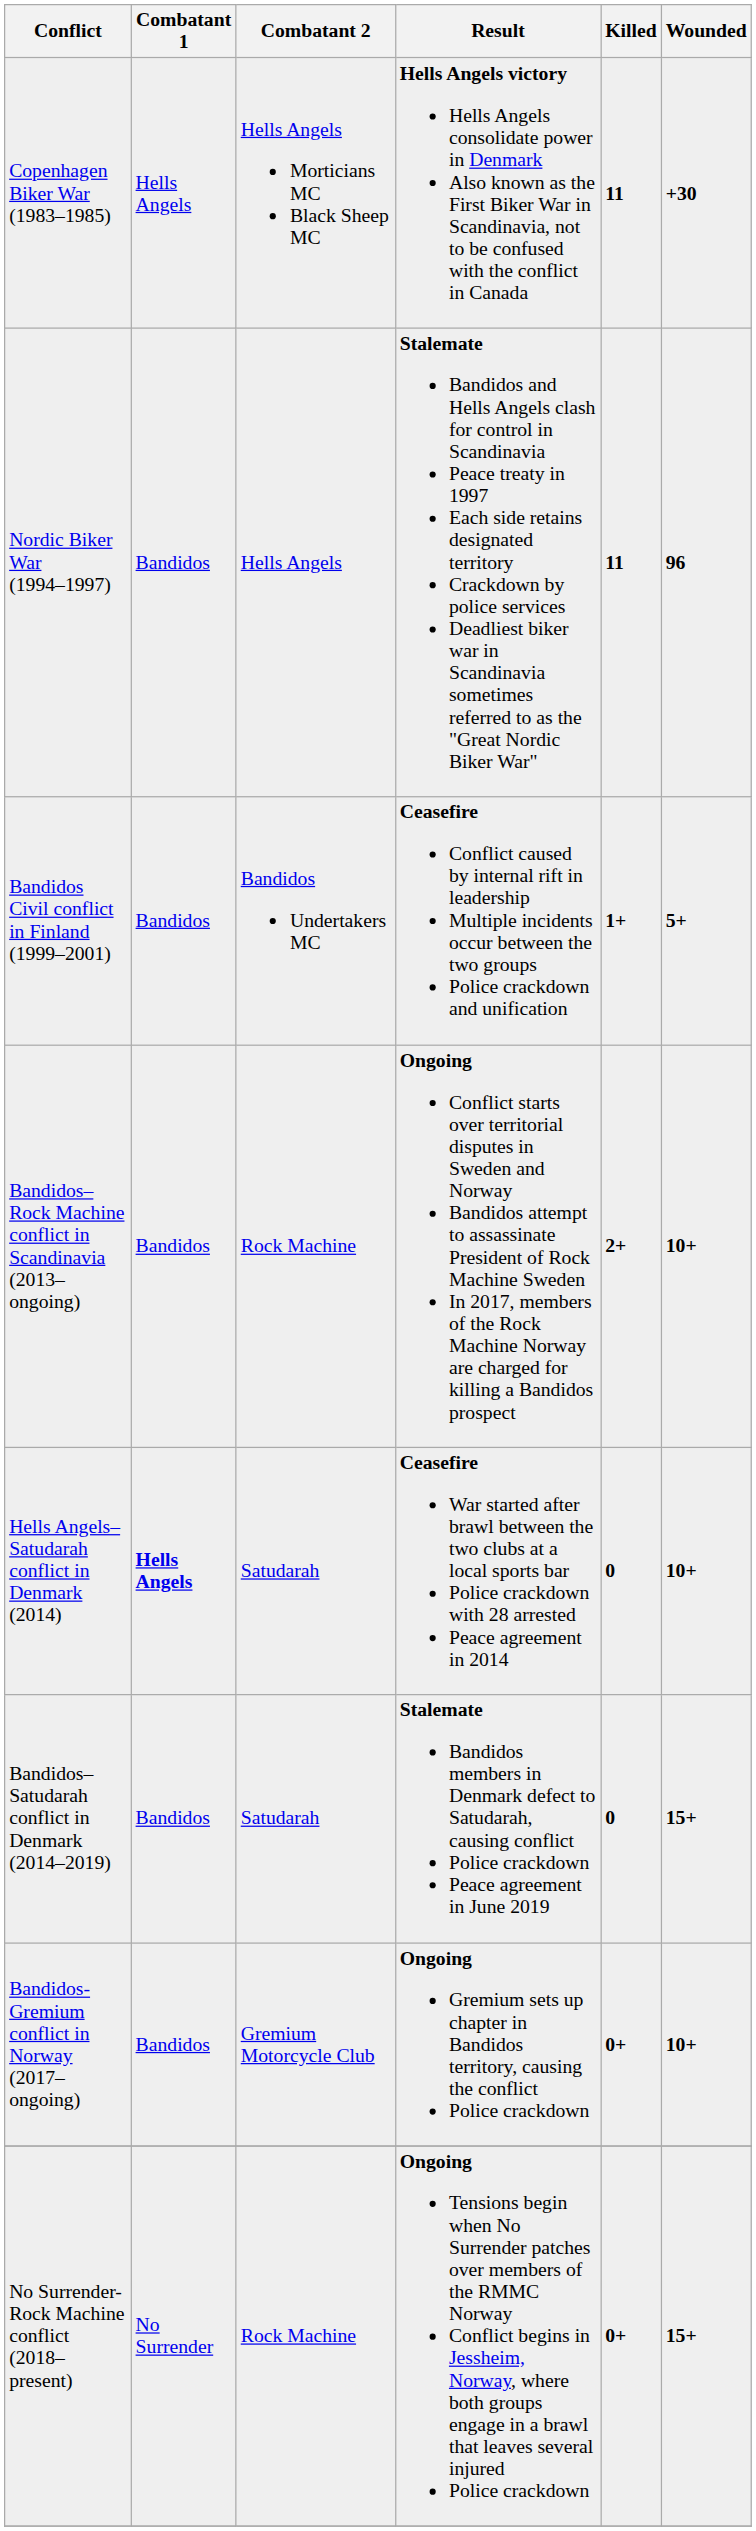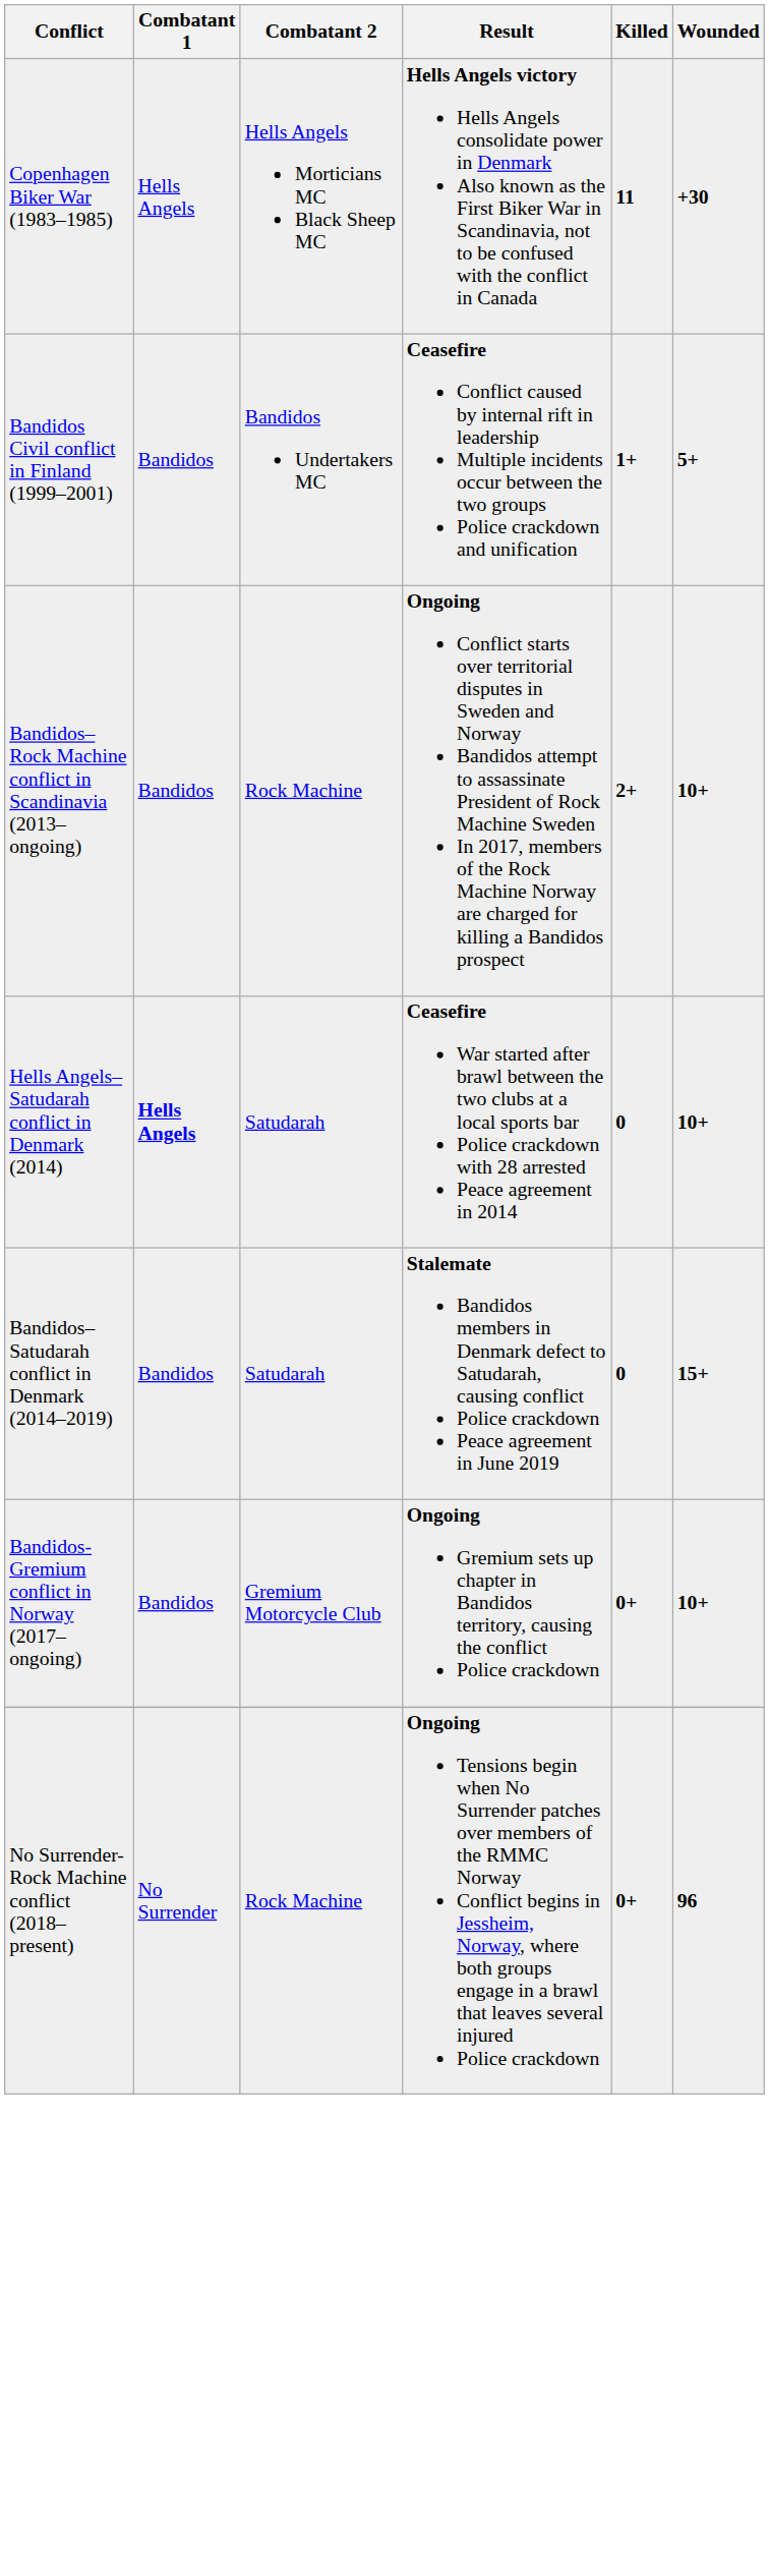 <table class="wikitable" style="background:#efefef;">
 <tr>
 <th>Conflict</th>
 <th>Combatant 1</th>
 <th>Combatant 2</th>
 <th>Result</th>
 <th>Killed</th>
 <th>Wounded</th>
 </tr>
 <tr>
 <td><a href='#'>Copenhagen Biker War</a><br>(1983–1985)</td>
 <td><a href='#'>Hells Angels</a></td>
 <td><a href='#'>Hells Angels</a><br><ul><li>Morticians MC</li><li>Black Sheep MC</li></ul></td>
 <td><strong>Hells Angels victory</strong><br><ul><li>Hells Angels consolidate power in <a href='#'>Denmark</a></li><li>Also known as the First Biker War in Scandinavia, not to be confused with the conflict in Canada</li></ul></td>
 <td><strong>11</strong></td>
 <td><strong>+30</strong></td>
-</tr>
-<tr>
-<td><a href='#'>Nordic Biker War</a><br>(1994–1997)</td>
-<td><a href='#'>Bandidos</a></td>
-<td><a href='#'>Hells Angels</a></td>
-<td><strong>Stalemate</strong><br><ul><li>Bandidos and Hells Angels clash for control in Scandinavia</li><li>Peace treaty in 1997</li><li>Each side retains designated territory</li><li>Crackdown by police services</li><li>Deadliest biker war in Scandinavia sometimes referred to as the "Great Nordic Biker War"</li></ul></td>
-<td><strong>11</strong></td>
-<td><strong>96</strong></td>
 </tr>
 <tr>
 <td><a href='#'>Bandidos Civil conflict in Finland</a><br>(1999–2001)</td>
 <td><a href='#'>Bandidos</a></td>
 <td><a href='#'>Bandidos</a><br><ul><li>Undertakers MC</li></ul></td>
 <td><strong>Ceasefire</strong><br><ul><li>Conflict caused by internal rift in leadership</li><li>Multiple incidents occur between the two groups</li><li>Police crackdown and unification</li></ul></td>
 <td><strong>1+</strong></td>
 <td><strong>5+</strong></td>
 </tr>
 <tr>
 <td><a href='#'>Bandidos–Rock Machine conflict in Scandinavia</a><br>(2013–ongoing)</td>
 <td><a href='#'>Bandidos</a></td>
 <td><a href='#'>Rock Machine</a></td>
 <td><strong>Ongoing</strong><br><ul><li>Conflict starts over territorial disputes in Sweden and Norway</li><li>Bandidos attempt to assassinate President of Rock Machine Sweden</li><li>In 2017, members of the Rock Machine Norway are charged for killing a Bandidos prospect</li></ul></td>
 <td><strong>2+</strong></td>
 <td><strong>10+</strong></td>
 </tr>
 <tr>
 <td><a href='#'>Hells Angels–Satudarah conflict in Denmark</a><br>(2014)</td>
 <td><strong><a href='#'>Hells Angels</a></strong></td>
 <td><a href='#'>Satudarah</a></td>
 <td><strong>Ceasefire</strong><br><ul><li>War started after brawl between the two clubs at a local sports bar</li><li>Police crackdown with 28 arrested</li><li>Peace agreement in 2014</li></ul></td>
 <td><strong>0</strong></td>
 <td><strong>10+</strong></td>
 </tr>
 <tr>
 <td>Bandidos–Satudarah conflict in Denmark<br>(2014–2019)</td>
 <td><a href='#'>Bandidos</a></td>
 <td><a href='#'>Satudarah</a></td>
 <td><strong>Stalemate</strong><br><ul><li>Bandidos members in Denmark defect to Satudarah, causing conflict</li><li>Police crackdown</li><li>Peace agreement in June 2019</li></ul></td>
 <td><strong>0</strong></td>
 <td><strong>15+</strong></td>
 </tr>
 <tr>
 <td><a href='#'>Bandidos-Gremium conflict in Norway</a><br>(2017–ongoing)</td>
 <td><a href='#'>Bandidos</a></td>
 <td><a href='#'>Gremium Motorcycle Club</a></td>
 <td><strong>Ongoing</strong><br><ul><li>Gremium sets up chapter in Bandidos territory, causing the conflict</li><li>Police crackdown</li></ul></td>
 <td><strong>0+</strong></td>
 <td><strong>10+</strong></td>
 </tr>
 <tr>
 </tr>
 <tr>
 <td>No Surrender-Rock Machine conflict<br>(2018–present)</td>
 <td><a href='#'>No Surrender</a></td>
 <td><a href='#'>Rock Machine</a></td>
 <td><strong>Ongoing</strong><br><ul><li>Tensions begin when No Surrender patches over members of the RMMC Norway</li><li>Conflict begins in <a href='#'>Jessheim, Norway</a>, where both groups engage in a brawl that leaves several injured</li><li>Police crackdown</li></ul></td>
 <td><strong>0+</strong></td>
-<td><strong>15+</strong></td>
+<td><strong>96</strong></td>
 </tr>
 <tr>
 </tr>
 </table>
